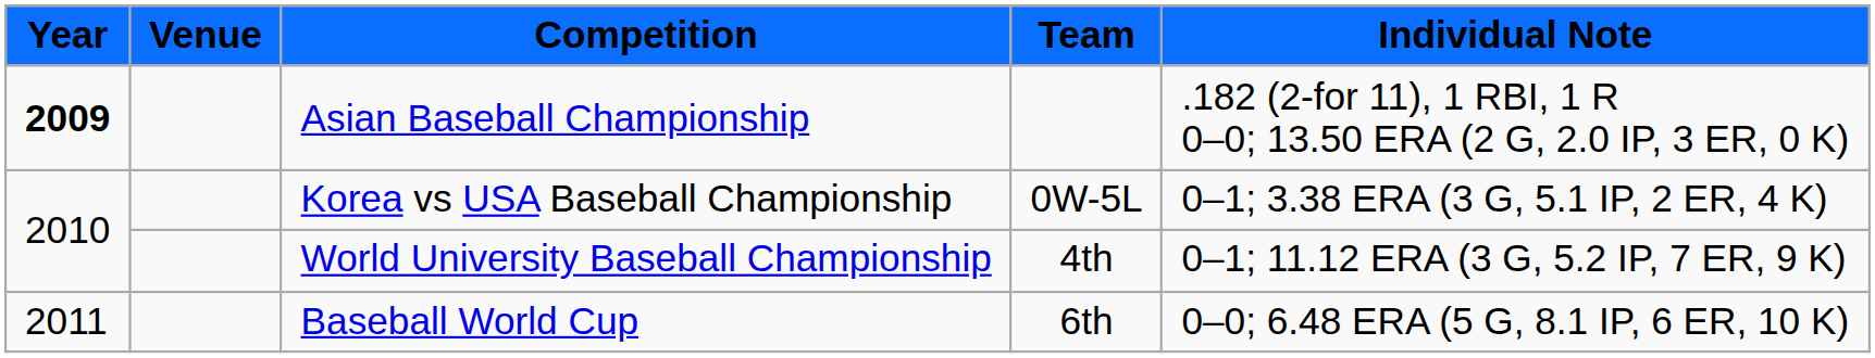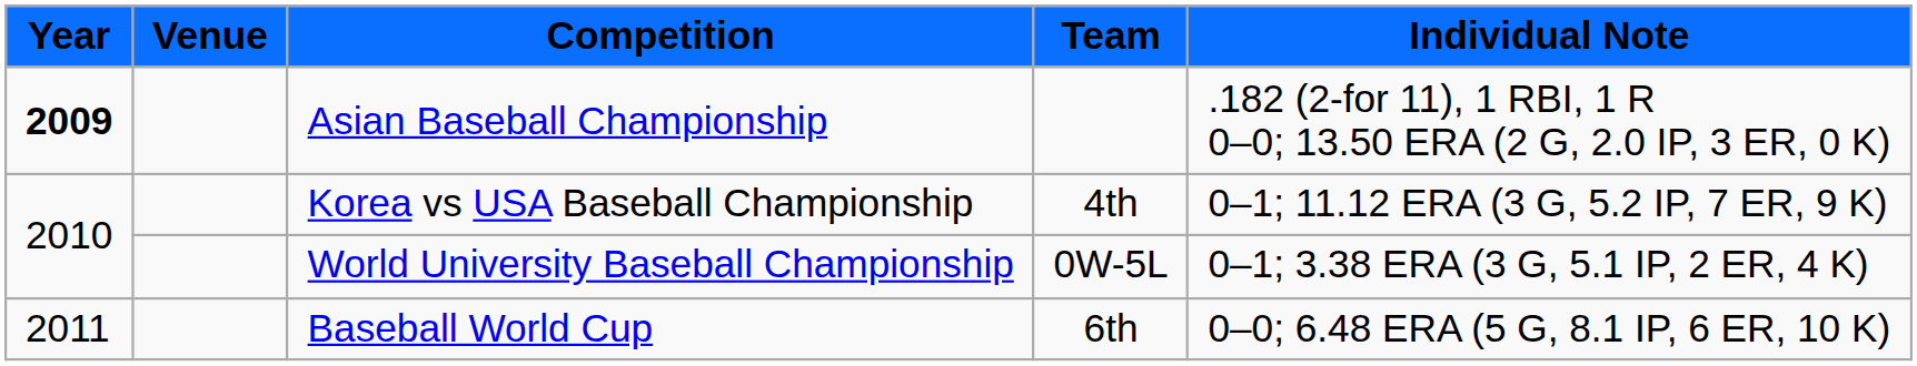 <table class="wikitable">
 <tr>
 <th style="background:#0A6EFF"><span>Year</span></th>
 <th style="background:#0A6EFF"><span> Venue </span></th>
 <th style="background:#0A6EFF"><span>Competition</span></th>
 <th style="background:#0A6EFF"><span>Team</span></th>
 <th style="background:#0A6EFF"><span>Individual Note</span></th>
 </tr>
 <tr>
 <td><strong> 2009 </strong></td>
 <td style="text-align:center"></td>
 <td> <a href='#'>Asian Baseball Championship</a></td>
 <td style="text-align:center"></td>
 <td> .182 (2-for 11), 1 RBI, 1 R<br> 0–0; 13.50 ERA (2 G, 2.0 IP, 3 ER, 0 K)</td>
 </tr>
 <tr>
 <td rowspan=2> 2010 </td>
 <td style="text-align:center"></td>
 <td> <a href='#'>Korea</a> vs <a href='#'>USA</a> Baseball Championship </td>
-<td style="text-align:center"> 0W-5L </td>
-<td> 0–1; 3.38 ERA (3 G, 5.1 IP, 2 ER, 4 K) </td>
+<td style="text-align:center">4th</td>
+<td> 0–1; 11.12 ERA (3 G, 5.2 IP, 7 ER, 9 K) </td>
 </tr>
 <tr>
 <td style="text-align:center"></td>
 <td> <a href='#'>World University Baseball Championship</a> </td>
-<td style="text-align:center">4th</td>
-<td> 0–1; 11.12 ERA (3 G, 5.2 IP, 7 ER, 9 K) </td>
+<td style="text-align:center"> 0W-5L </td>
+<td> 0–1; 3.38 ERA (3 G, 5.1 IP, 2 ER, 4 K) </td>
 </tr>
 <tr>
 <td> 2011 </td>
 <td style="text-align:center"></td>
 <td> <a href='#'>Baseball World Cup</a></td>
 <td style="text-align:center">6th</td>
 <td> 0–0; 6.48 ERA (5 G, 8.1 IP, 6 ER, 10 K) </td>
 </tr>
 </table>
